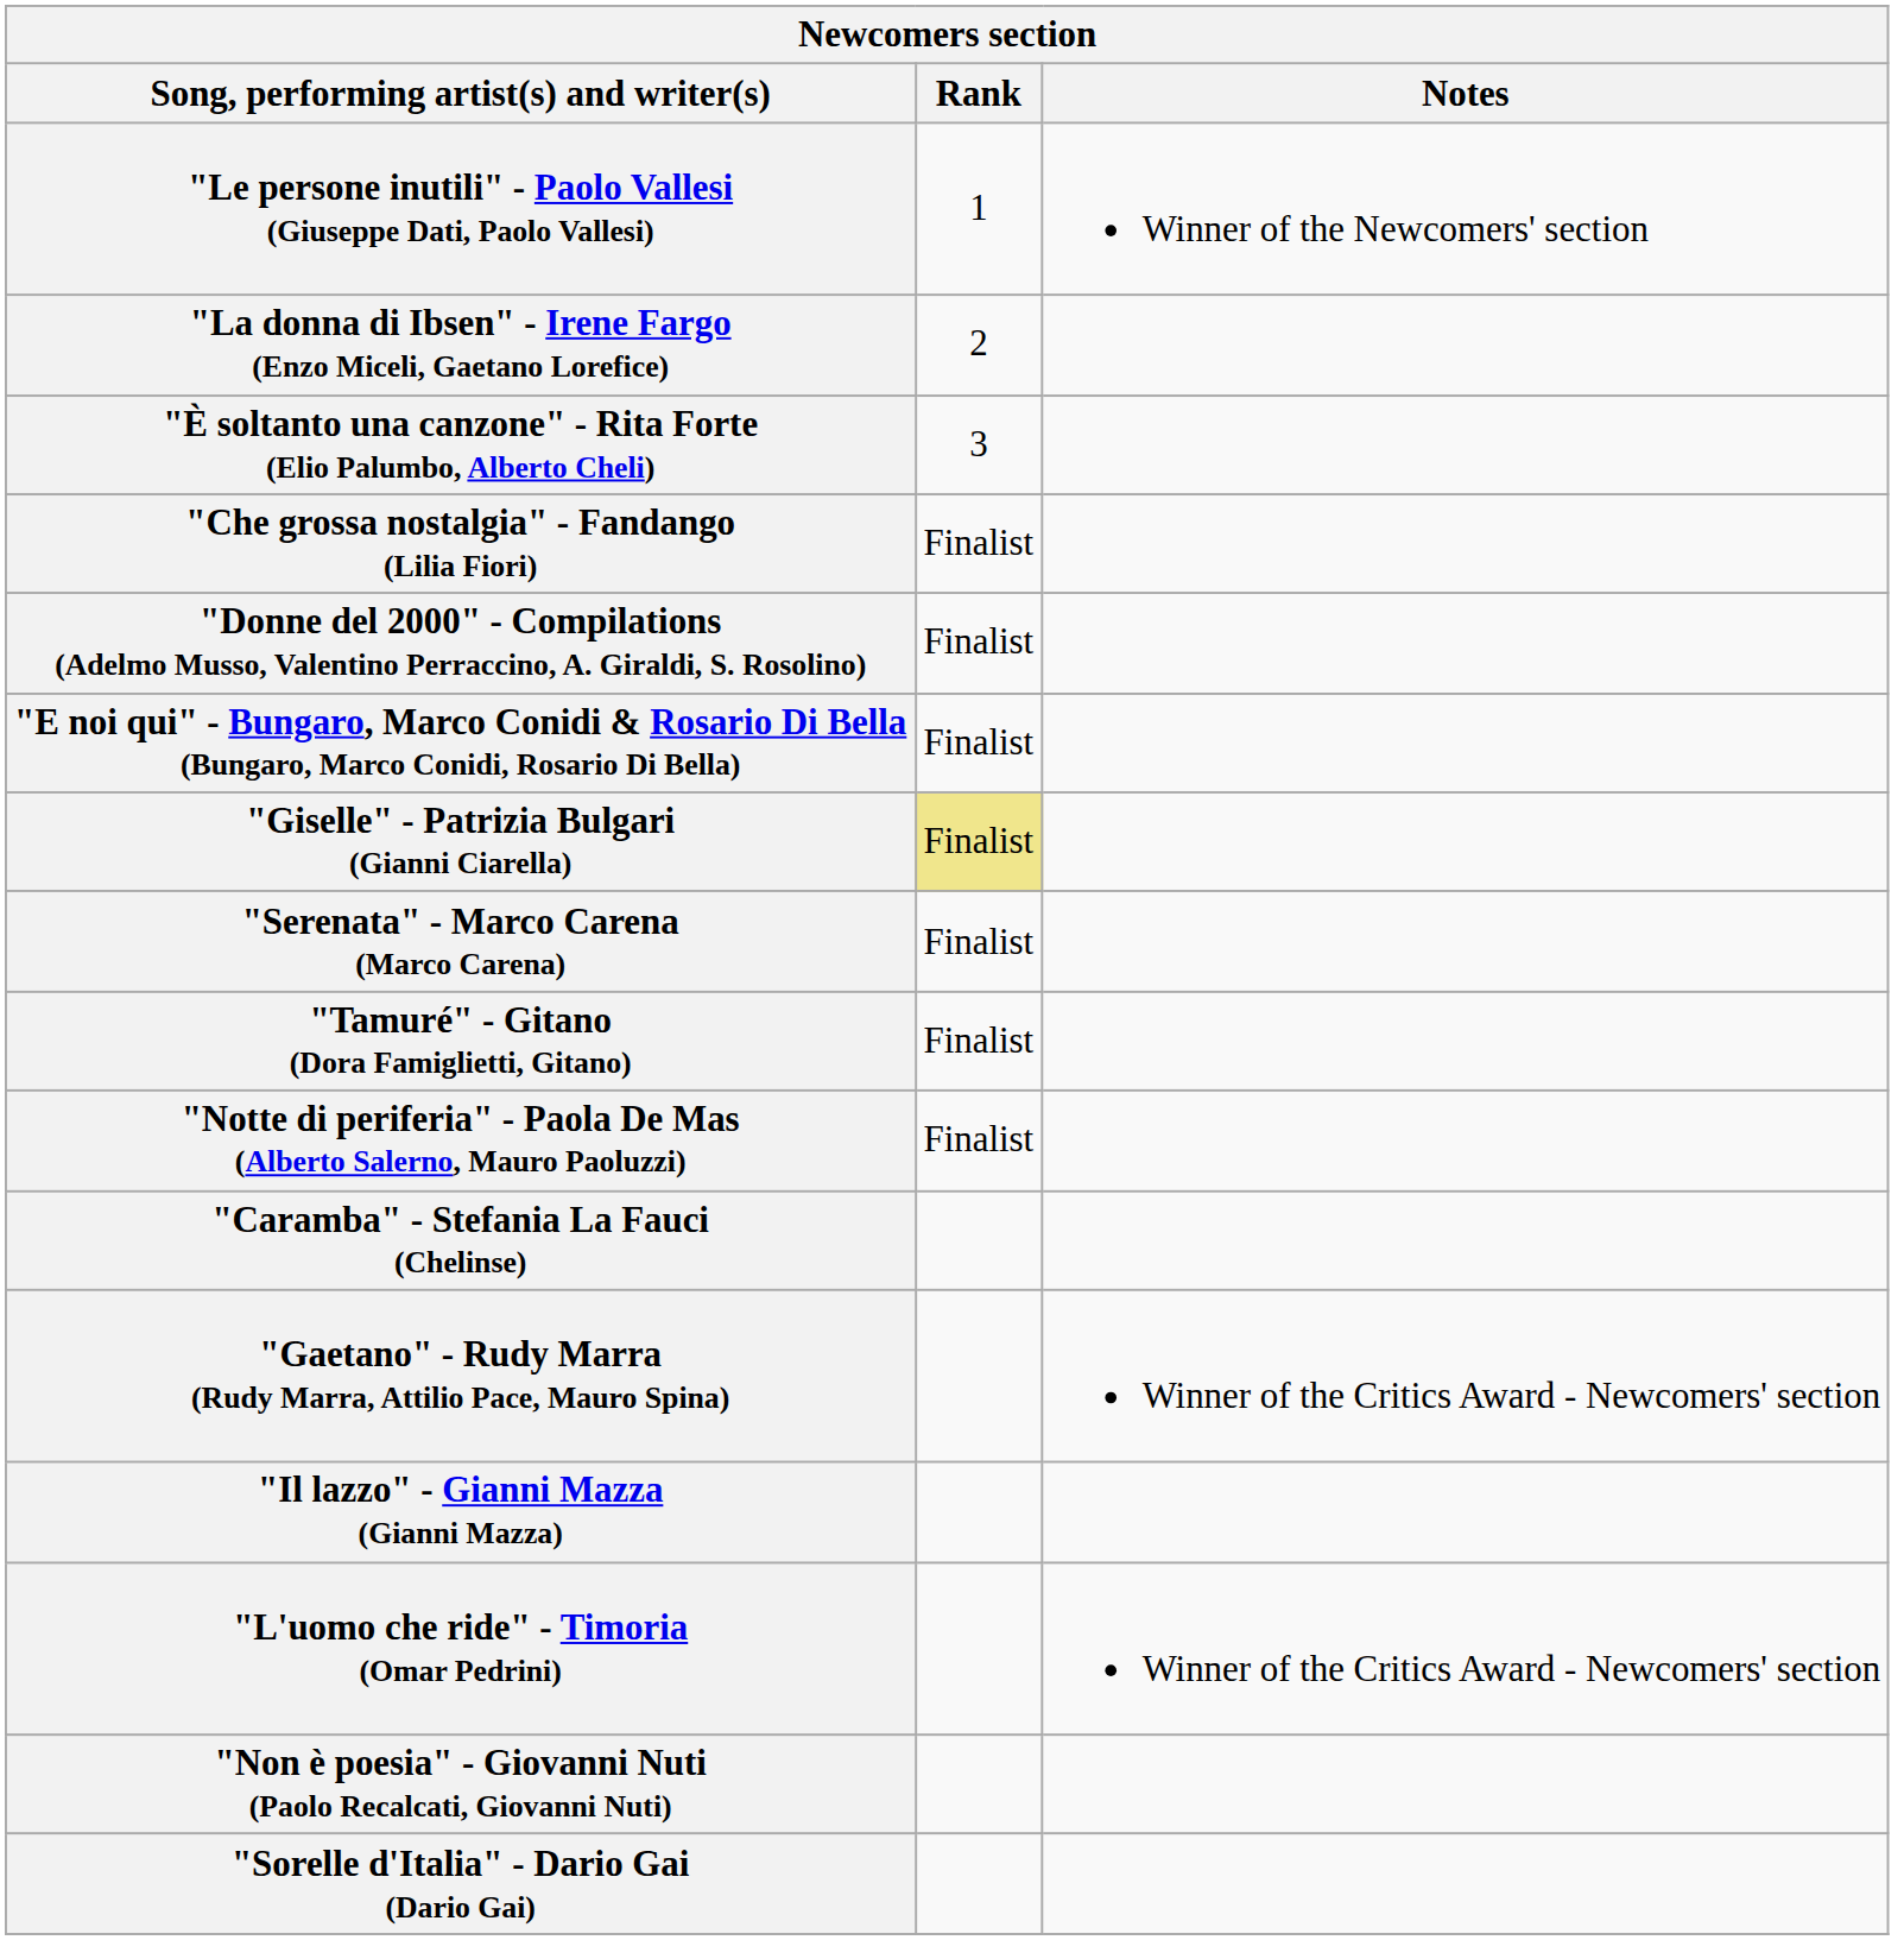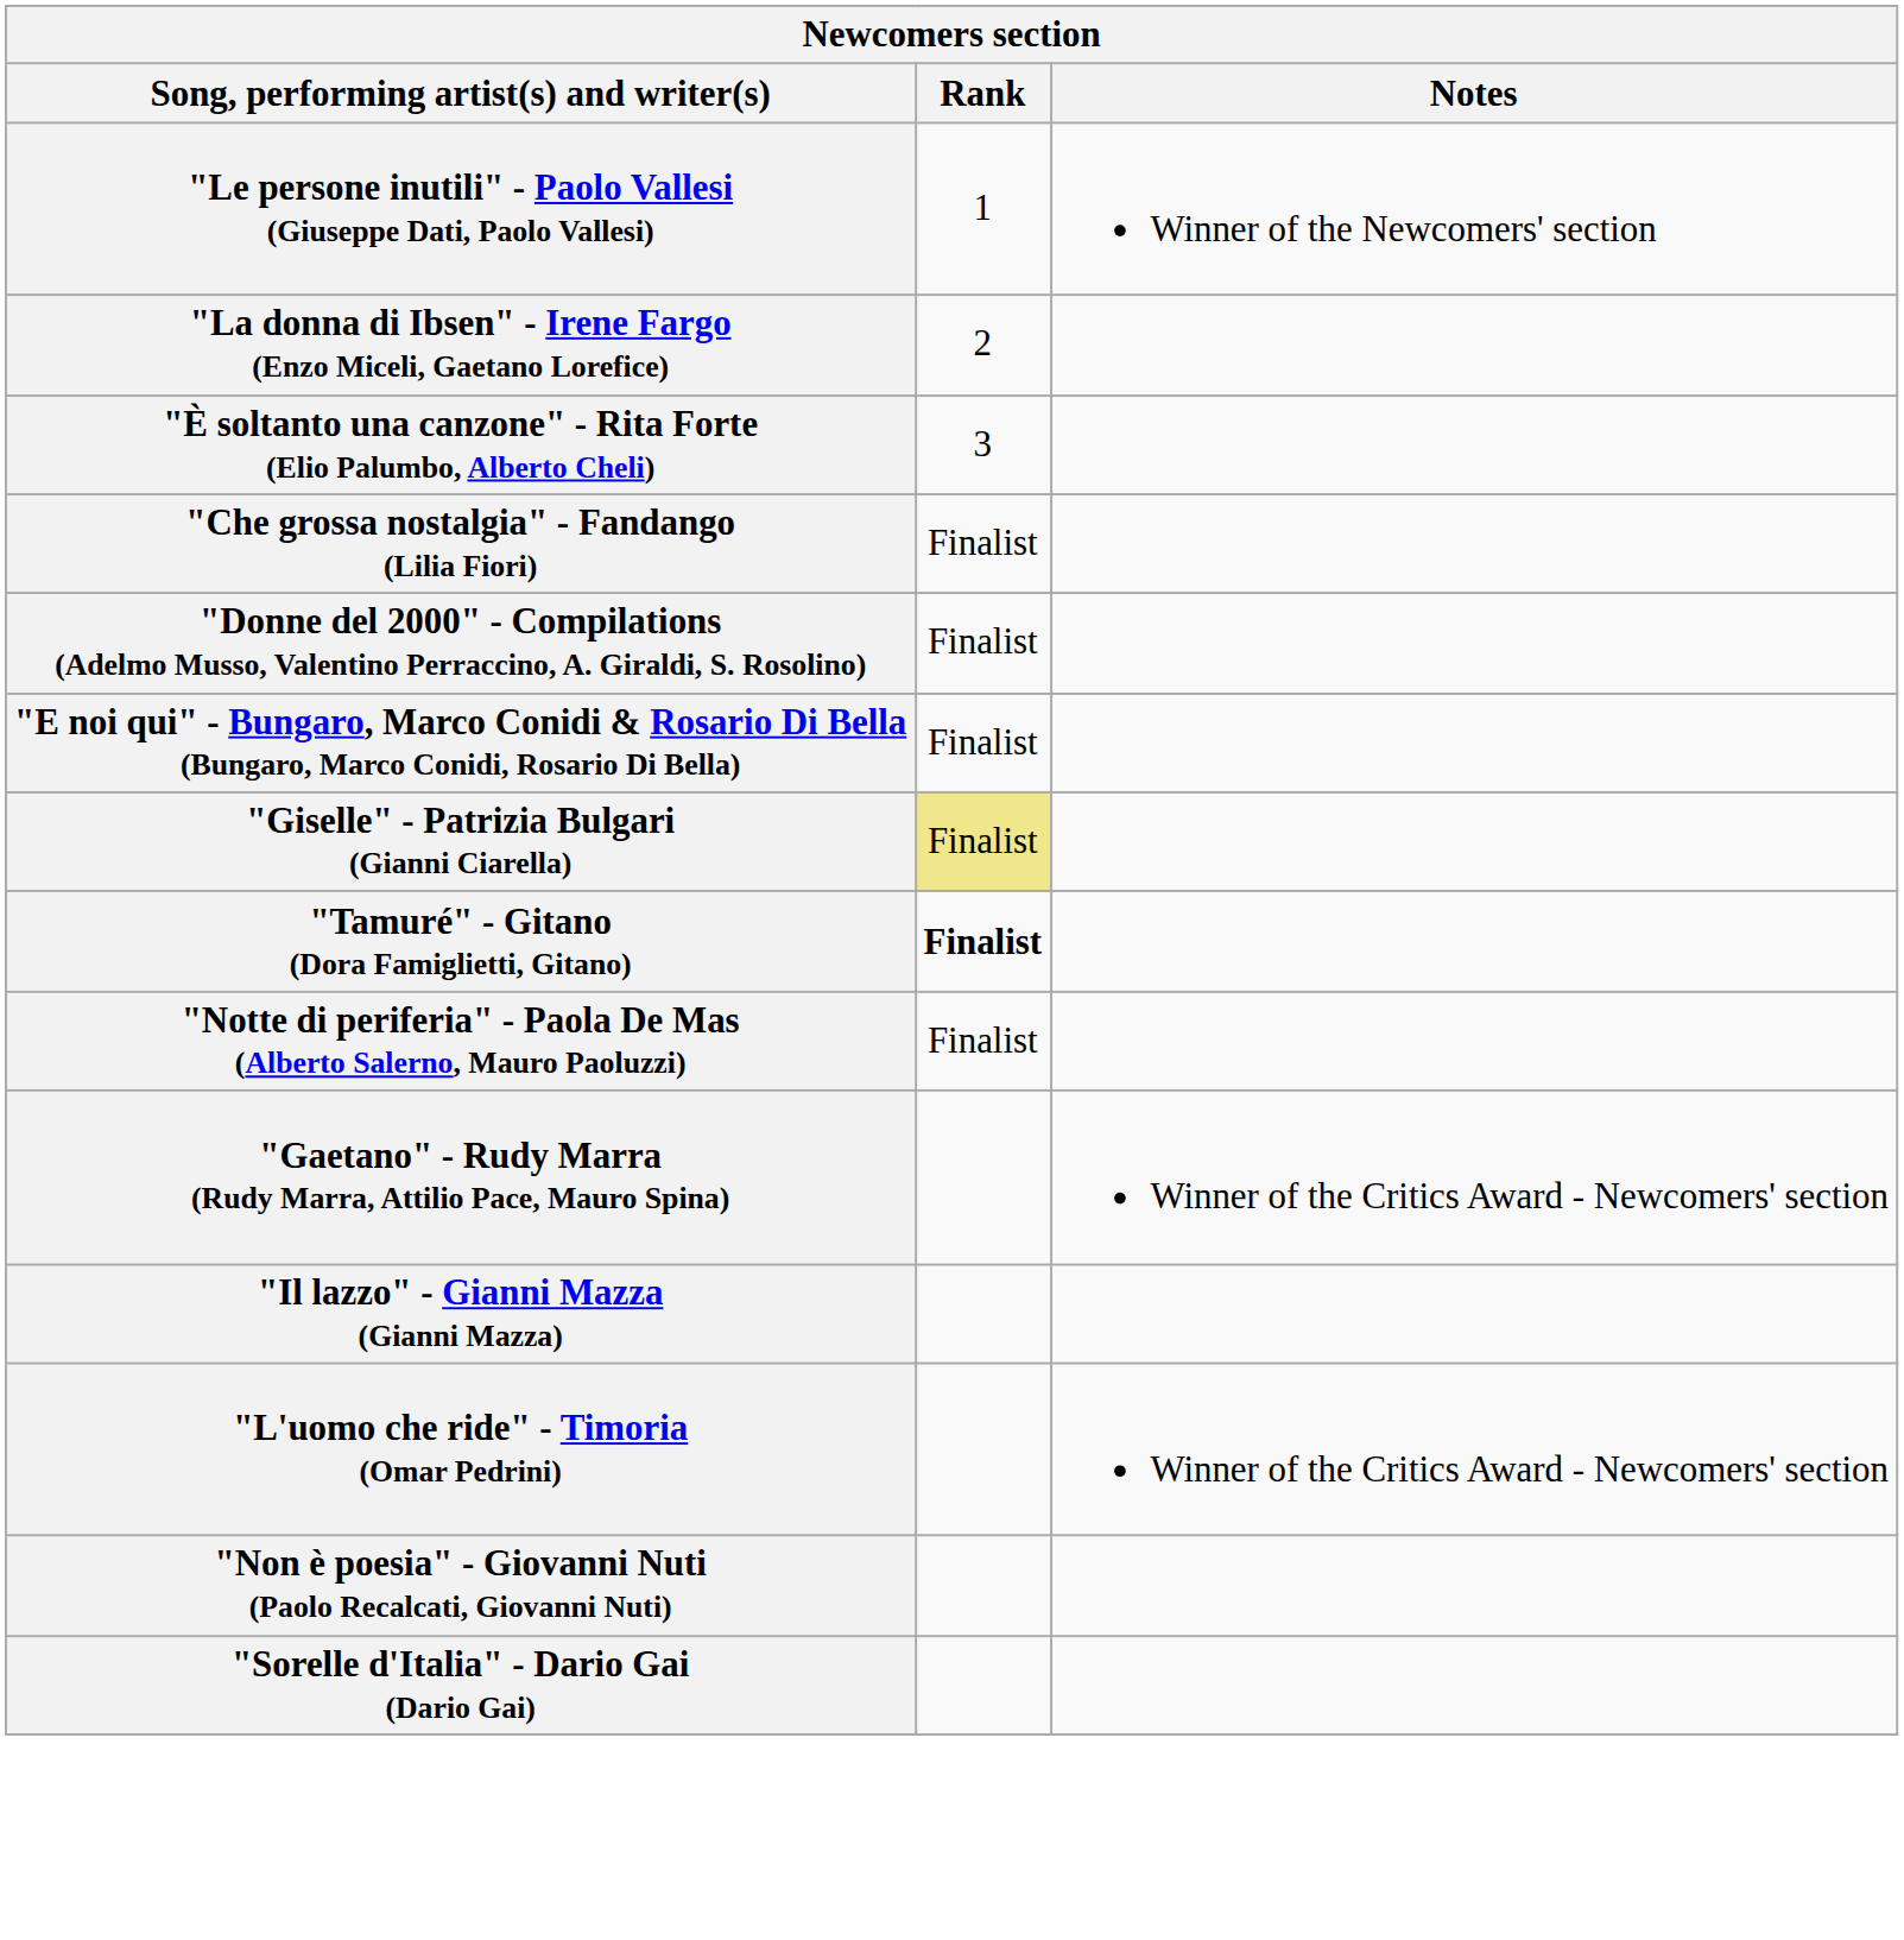 <table class="plainrowheaders wikitable">
 <tr>
 <th colspan="3">Newcomers section </th>
 </tr>
 <tr>
 <th>Song, performing artist(s) and writer(s)</th>
 <th>Rank</th>
 <th>Notes</th>
 </tr>
 <tr>
 <th scope="row">"Le persone inutili" - <a href='#'>Paolo Vallesi</a>   <br><small>  (Giuseppe Dati, Paolo Vallesi)</small></th>
 <td style="text-align:center;">1</td>
 <td><br><ul><li>Winner of the Newcomers' section</li></ul></td>
 </tr>
 <tr>
 <th scope="row">"La donna di Ibsen" - <a href='#'>Irene Fargo</a> <br><small>  	  (Enzo Miceli, Gaetano Lorefice)</small></th>
 <td style="text-align:center;">2</td>
 <td></td>
 </tr>
 <tr>
 <th scope="row">"È soltanto una canzone" -  Rita Forte <br><small>  (Elio Palumbo, <a href='#'>Alberto Cheli</a>)</small></th>
 <td style="text-align:center;">3</td>
 <td></td>
 </tr>
 <tr>
 <th scope="row">"Che grossa nostalgia" - Fandango <br><small>  (Lilia Fiori)</small></th>
 <td style="text-align:center;">Finalist</td>
 <td></td>
 </tr>
 <tr>
 <th scope="row">"Donne del 2000" - Compilations  <br><small>  (Adelmo Musso, Valentino Perraccino, A. Giraldi, S. Rosolino)</small></th>
 <td style="text-align:center;">Finalist</td>
 <td></td>
 </tr>
 <tr>
 <th scope="row">"E noi qui" - <a href='#'>Bungaro</a>, Marco Conidi & <a href='#'>Rosario Di Bella</a> <br><small>  (Bungaro, Marco Conidi, Rosario Di Bella)</small></th>
 <td style="text-align:center;">Finalist</td>
 <td></td>
 </tr>
 <tr>
 <th scope="row">"Giselle" - Patrizia Bulgari  <br><small>   (Gianni Ciarella)</small></th>
 <td style="background: khaki; text-align:center;">Finalist</td>
 <td></td>
 </tr>
 <tr>
-<th scope="row">"Serenata" - Marco Carena <br><small>  (Marco Carena)</small></th>
-<td style="text-align:center;">Finalist</td>
-<td></td>
-</tr>
-<tr>
 <th scope="row">"Tamuré" - Gitano <br><small>   (Dora Famiglietti, Gitano)</small></th>
-<td style="text-align:center;">Finalist</td>
+<td style="text-align:center;"><strong>Finalist</strong></td>
 <td></td>
 </tr>
 <tr>
 <th scope="row">"Notte di periferia" - Paola De Mas <br><small>   (<a href='#'>Alberto Salerno</a>, Mauro Paoluzzi)</small></th>
 <td style="text-align:center;">Finalist</td>
-<td></td>
-</tr>
-<tr>
-<th scope="row">"Caramba" - Stefania La Fauci <br><small>   (Chelinse)</small></th>
-<td></td>
 <td></td>
 </tr>
 <tr>
 <th scope="row">"Gaetano" - Rudy Marra <br><small>   (Rudy Marra, Attilio Pace, Mauro Spina)</small></th>
 <td></td>
 <td><br><ul><li>Winner of the Critics Award - Newcomers' section<br></li></ul></td>
 </tr>
 <tr>
 <th scope="row">"Il lazzo" - <a href='#'>Gianni Mazza</a> <br><small>  (Gianni Mazza)</small></th>
 <td></td>
 <td></td>
 </tr>
 <tr>
 <th scope="row">"L'uomo che ride" - <a href='#'>Timoria</a> <br><small>   (Omar Pedrini)</small></th>
 <td></td>
 <td><br><ul><li>Winner of the Critics Award - Newcomers' section<br></li></ul></td>
 </tr>
 <tr>
 <th scope="row">"Non è poesia" - Giovanni Nuti  <br><small>  (Paolo Recalcati, Giovanni Nuti)</small></th>
 <td></td>
 <td></td>
 </tr>
 <tr>
 <th scope="row">"Sorelle d'Italia" -  Dario Gai  <br><small>  (Dario Gai)</small></th>
 <td></td>
 <td></td>
 </tr>
 <tr>
 </tr>
 </table>
